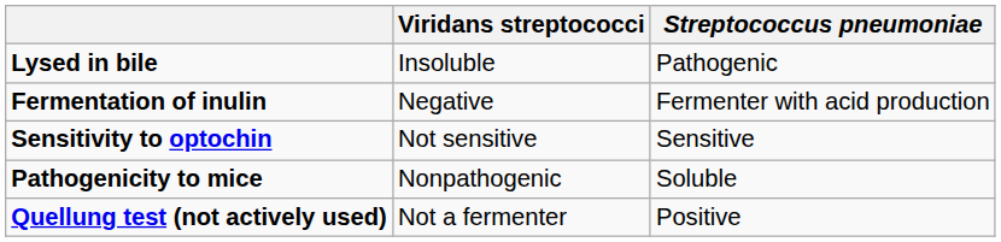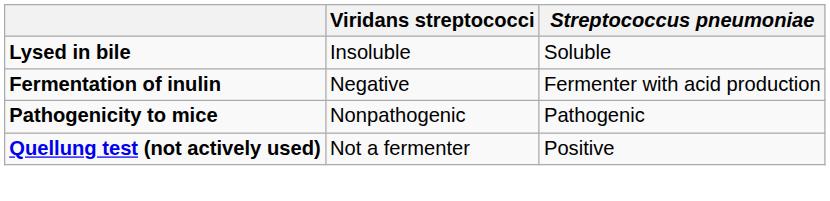 <table class="wikitable">
 <tr>
 <th></th>
 <th>Viridans streptococci</th>
 <th><em>Streptococcus pneumoniae</em></th>
 </tr>
 <tr>
 <td><strong>Lysed in bile</strong></td>
 <td>Insoluble</td>
-<td>Pathogenic</td>
+<td>Soluble</td>
 </tr>
 <tr>
 <td><strong>Fermentation of inulin</strong></td>
 <td>Negative</td>
 <td>Fermenter with acid production</td>
 </tr>
 <tr>
-<td><strong>Sensitivity to <a href='#'>optochin</a></strong></td>
-<td>Not sensitive</td>
-<td>Sensitive</td>
-</tr>
-<tr>
 <td><strong>Pathogenicity to mice</strong></td>
 <td>Nonpathogenic</td>
-<td>Soluble</td>
+<td>Pathogenic</td>
 </tr>
 <tr>
 <td><strong><a href='#'>Quellung test</a> (not actively used)</strong></td>
 <td>Not a fermenter</td>
 <td>Positive</td>
 </tr>
 </table>
